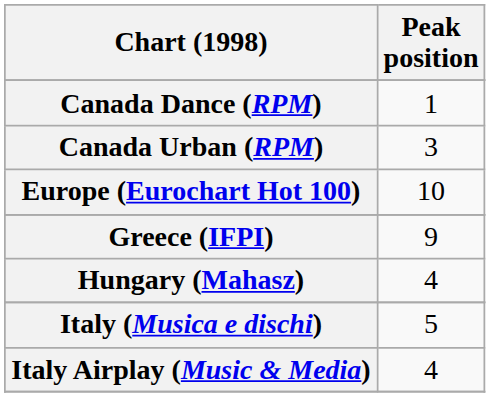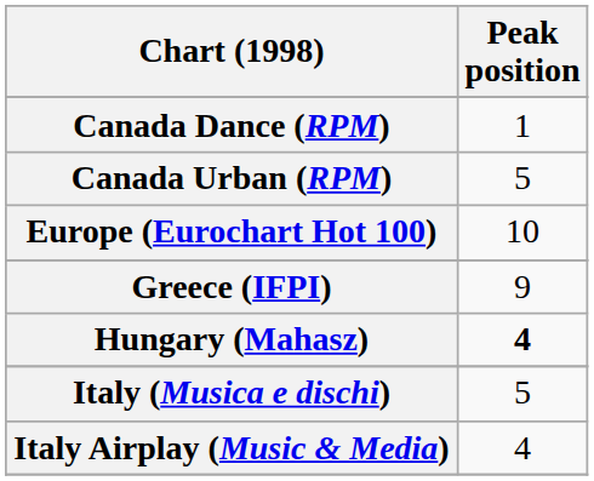 <table class="wikitable sortable plainrowheaders" style="text-align:center">
 <tr>
 <th>Chart (1998)</th>
 <th>Peak<br>position</th>
 </tr>
 <tr>
 </tr>
 <tr>
 </tr>
 <tr>
 </tr>
 <tr>
 </tr>
 <tr>
 </tr>
 <tr>
 <th scope="row">Canada Dance (<em><a href='#'>RPM</a></em>)</th>
 <td>1</td>
 </tr>
 <tr>
 <th scope="row">Canada Urban (<em><a href='#'>RPM</a></em>)</th>
-<td>3</td>
+<td>5</td>
 </tr>
 <tr>
 <th scope="row">Europe (<a href='#'>Eurochart Hot 100</a>)</th>
 <td>10</td>
 </tr>
 <tr>
 </tr>
 <tr>
 </tr>
 <tr>
 </tr>
 <tr>
 <th scope="row">Greece (<a href='#'>IFPI</a>)</th>
 <td>9</td>
 </tr>
 <tr>
 <th scope="row">Hungary (<a href='#'>Mahasz</a>)</th>
-<td>4</td>
+<td><strong>4</strong></td>
 </tr>
 <tr>
 </tr>
 <tr>
 <th scope="row">Italy (<em><a href='#'>Musica e dischi</a></em>)</th>
 <td>5</td>
 </tr>
 <tr>
 <th scope="row">Italy Airplay (<em><a href='#'>Music & Media</a></em>)</th>
 <td>4</td>
 </tr>
 <tr>
 </tr>
 <tr>
 </tr>
 <tr>
 </tr>
 <tr>
 </tr>
 <tr>
 </tr>
 <tr>
 </tr>
 <tr>
 </tr>
 <tr>
 </tr>
 <tr>
 </tr>
 <tr>
 </tr>
 <tr>
 </tr>
 <tr>
 </tr>
 <tr>
 </tr>
 <tr>
 </tr>
 <tr>
 </tr>
 </table>
